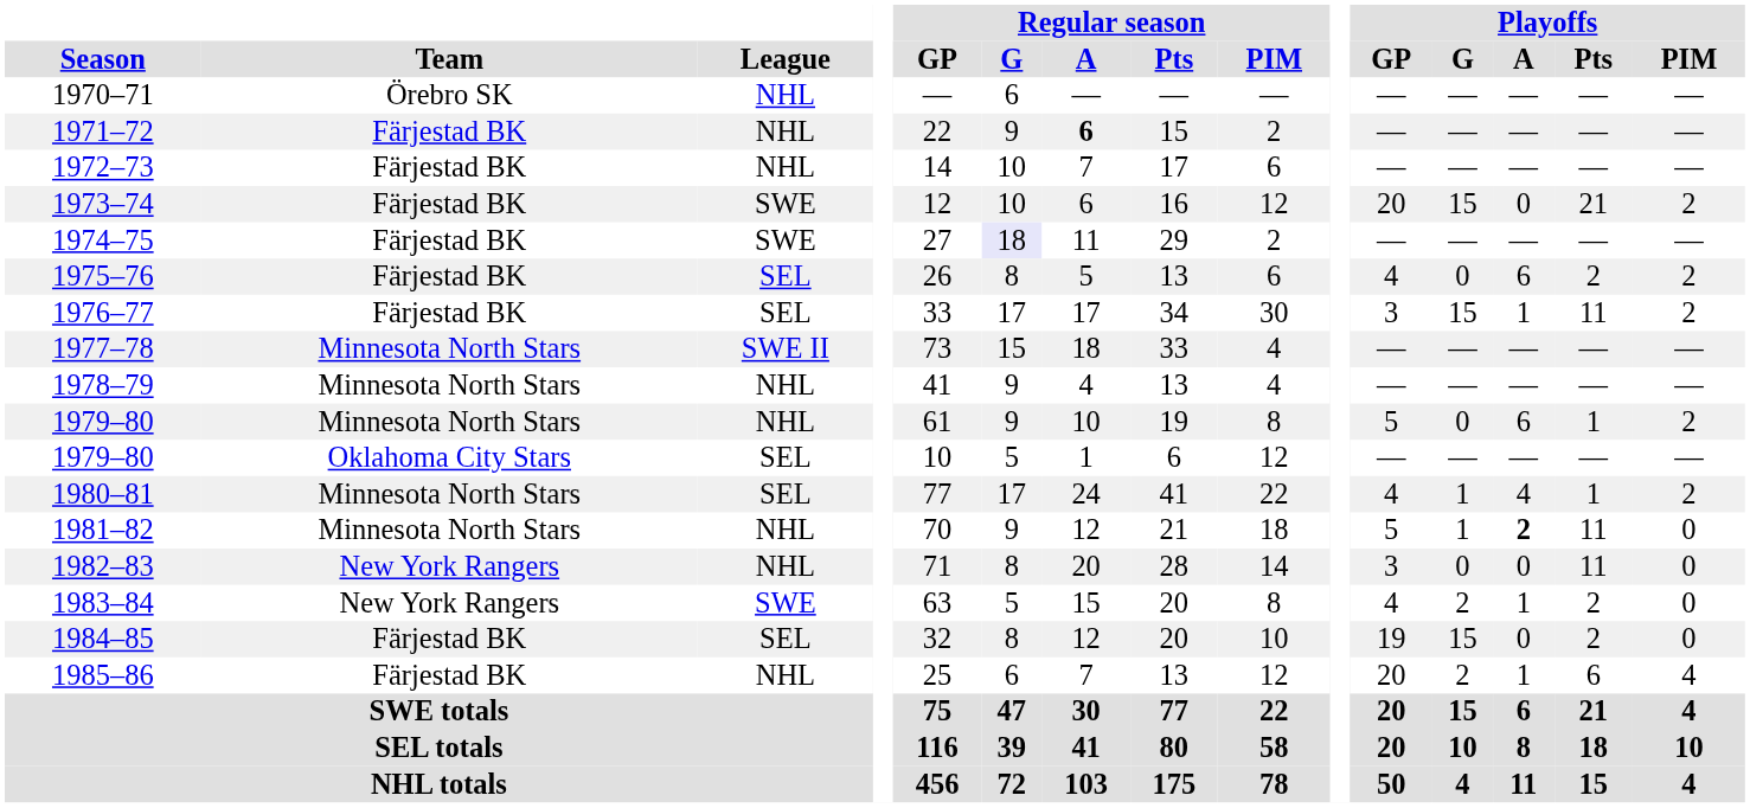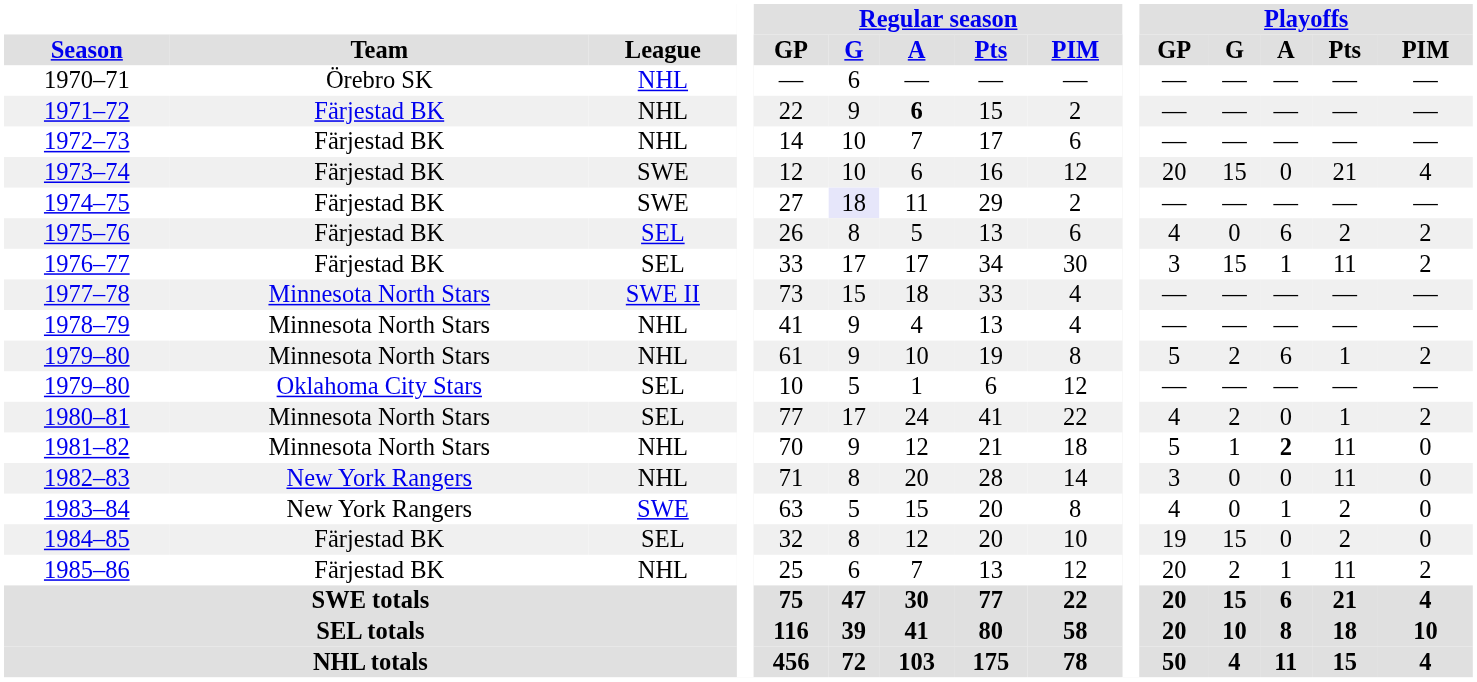 <table border="0" cellpadding="1" cellspacing="0" style="text-align:center; width:60em">
 <tr bgcolor="#e0e0e0">
 <th colspan="3" bgcolor="#ffffff"> </th>
 <th rowspan="99" bgcolor="#ffffff"> </th>
 <th colspan="5"><a href='#'>Regular season</a></th>
 <th rowspan="99" bgcolor="#ffffff"> </th>
 <th colspan="5"><a href='#'>Playoffs</a></th>
 </tr>
 <tr bgcolor="#e0e0e0">
 <th><a href='#'>Season</a></th>
 <th>Team</th>
 <th>League</th>
 <th>GP</th>
 <th><a href='#'>G</a></th>
 <th><a href='#'>A</a></th>
 <th><a href='#'>Pts</a></th>
 <th><a href='#'>PIM</a></th>
 <th>GP</th>
 <th>G</th>
 <th>A</th>
 <th>Pts</th>
 <th>PIM</th>
 </tr>
 <tr>
 <td>1970–71</td>
 <td>Örebro SK</td>
 <td><a href='#'>NHL</a></td>
 <td>—</td>
 <td>6</td>
 <td>—</td>
 <td>—</td>
 <td>—</td>
 <td>—</td>
 <td>—</td>
 <td>—</td>
 <td>—</td>
 <td>—</td>
 </tr>
 <tr bgcolor="#f0f0f0">
 <td><a href='#'>1971–72</a></td>
 <td><a href='#'>Färjestad BK</a></td>
 <td>NHL</td>
 <td>22</td>
 <td>9</td>
 <td><strong>6</strong></td>
 <td>15</td>
 <td>2</td>
 <td>—</td>
 <td>—</td>
 <td>—</td>
 <td>—</td>
 <td>—</td>
 </tr>
 <tr>
 <td><a href='#'>1972–73</a></td>
 <td>Färjestad BK</td>
 <td>NHL</td>
 <td>14</td>
 <td>10</td>
 <td>7</td>
 <td>17</td>
 <td>6</td>
 <td>—</td>
 <td>—</td>
 <td>—</td>
 <td>—</td>
 <td>—</td>
 </tr>
 <tr bgcolor="#f0f0f0">
 <td><a href='#'>1973–74</a></td>
 <td>Färjestad BK</td>
 <td>SWE</td>
 <td>12</td>
 <td>10</td>
 <td>6</td>
 <td>16</td>
 <td>12</td>
 <td>20</td>
 <td>15</td>
 <td>0</td>
 <td>21</td>
-<td>2</td>
+<td>4</td>
 </tr>
 <tr>
 <td><a href='#'>1974–75</a></td>
 <td>Färjestad BK</td>
 <td>SWE</td>
 <td>27</td>
 <td style="background: lavender;">18</td>
 <td>11</td>
 <td>29</td>
 <td>2</td>
 <td>—</td>
 <td>—</td>
 <td>—</td>
 <td>—</td>
 <td>—</td>
 </tr>
 <tr bgcolor="#f0f0f0">
 <td><a href='#'>1975–76</a></td>
 <td>Färjestad BK</td>
 <td><a href='#'>SEL</a></td>
 <td>26</td>
 <td>8</td>
 <td>5</td>
 <td>13</td>
 <td>6</td>
 <td>4</td>
 <td>0</td>
 <td>6</td>
 <td>2</td>
 <td>2</td>
 </tr>
 <tr>
 <td><a href='#'>1976–77</a></td>
 <td>Färjestad BK</td>
 <td>SEL</td>
 <td>33</td>
 <td>17</td>
 <td>17</td>
 <td>34</td>
 <td>30</td>
 <td>3</td>
 <td>15</td>
 <td>1</td>
 <td>11</td>
 <td>2</td>
 </tr>
 <tr bgcolor="#f0f0f0">
 <td><a href='#'>1977–78</a></td>
 <td><a href='#'>Minnesota North Stars</a></td>
 <td><a href='#'>SWE II</a></td>
 <td>73</td>
 <td>15</td>
 <td>18</td>
 <td>33</td>
 <td>4</td>
 <td>—</td>
 <td>—</td>
 <td>—</td>
 <td>—</td>
 <td>—</td>
 </tr>
 <tr>
 <td><a href='#'>1978–79</a></td>
 <td>Minnesota North Stars</td>
 <td>NHL</td>
 <td>41</td>
 <td>9</td>
 <td>4</td>
 <td>13</td>
 <td>4</td>
 <td>—</td>
 <td>—</td>
 <td>—</td>
 <td>—</td>
 <td>—</td>
 </tr>
 <tr bgcolor="#f0f0f0">
 <td><a href='#'>1979–80</a></td>
 <td>Minnesota North Stars</td>
 <td>NHL</td>
 <td>61</td>
 <td>9</td>
 <td>10</td>
 <td>19</td>
 <td>8</td>
 <td>5</td>
-<td>0</td>
+<td>2</td>
 <td>6</td>
 <td>1</td>
 <td>2</td>
 </tr>
 <tr>
 <td><a href='#'>1979–80</a></td>
 <td><a href='#'>Oklahoma City Stars</a></td>
 <td>SEL</td>
 <td>10</td>
 <td>5</td>
 <td>1</td>
 <td>6</td>
 <td>12</td>
 <td>—</td>
 <td>—</td>
 <td>—</td>
 <td>—</td>
 <td>—</td>
 </tr>
 <tr bgcolor="#f0f0f0">
 <td><a href='#'>1980–81</a></td>
 <td>Minnesota North Stars</td>
 <td>SEL</td>
 <td>77</td>
 <td>17</td>
 <td>24</td>
 <td>41</td>
 <td>22</td>
 <td>4</td>
-<td>1</td>
-<td>4</td>
+<td>2</td>
+<td>0</td>
 <td>1</td>
 <td>2</td>
 </tr>
 <tr>
 <td><a href='#'>1981–82</a></td>
 <td>Minnesota North Stars</td>
 <td>NHL</td>
 <td>70</td>
 <td>9</td>
 <td>12</td>
 <td>21</td>
 <td>18</td>
 <td>5</td>
 <td>1</td>
 <td><strong>2</strong></td>
 <td>11</td>
 <td>0</td>
 </tr>
 <tr bgcolor="#f0f0f0">
 <td><a href='#'>1982–83</a></td>
 <td><a href='#'>New York Rangers</a></td>
 <td>NHL</td>
 <td>71</td>
 <td>8</td>
 <td>20</td>
 <td>28</td>
 <td>14</td>
 <td>3</td>
 <td>0</td>
 <td>0</td>
 <td>11</td>
 <td>0</td>
 </tr>
 <tr>
 <td><a href='#'>1983–84</a></td>
 <td>New York Rangers</td>
 <td><a href='#'>SWE</a></td>
 <td>63</td>
 <td>5</td>
 <td>15</td>
 <td>20</td>
 <td>8</td>
 <td>4</td>
-<td>2</td>
+<td>0</td>
 <td>1</td>
 <td>2</td>
 <td>0</td>
 </tr>
 <tr bgcolor="#f0f0f0">
 <td><a href='#'>1984–85</a></td>
 <td>Färjestad BK</td>
 <td>SEL</td>
 <td>32</td>
 <td>8</td>
 <td>12</td>
 <td>20</td>
 <td>10</td>
 <td>19</td>
 <td>15</td>
 <td>0</td>
 <td>2</td>
 <td>0</td>
 </tr>
 <tr>
 <td><a href='#'>1985–86</a></td>
 <td>Färjestad BK</td>
 <td>NHL</td>
 <td>25</td>
 <td>6</td>
 <td>7</td>
 <td>13</td>
 <td>12</td>
 <td>20</td>
 <td>2</td>
 <td>1</td>
-<td>6</td>
-<td>4</td>
+<td>11</td>
+<td>2</td>
 </tr>
 <tr bgcolor="#e0e0e0">
 <th colspan="3">SWE totals</th>
 <th>75</th>
 <th>47</th>
 <th>30</th>
 <th>77</th>
 <th>22</th>
 <th>20</th>
 <th>15</th>
 <th>6</th>
 <th>21</th>
 <th>4</th>
 </tr>
 <tr bgcolor="#e0e0e0">
 <th colspan="3">SEL totals</th>
 <th>116</th>
 <th>39</th>
 <th>41</th>
 <th>80</th>
 <th>58</th>
 <th>20</th>
 <th>10</th>
 <th>8</th>
 <th>18</th>
 <th>10</th>
 </tr>
 <tr bgcolor="#e0e0e0">
 <th colspan="3">NHL totals</th>
 <th>456</th>
 <th>72</th>
 <th>103</th>
 <th>175</th>
 <th>78</th>
 <th>50</th>
 <th>4</th>
 <th>11</th>
 <th>15</th>
 <th>4</th>
 </tr>
 </table>
